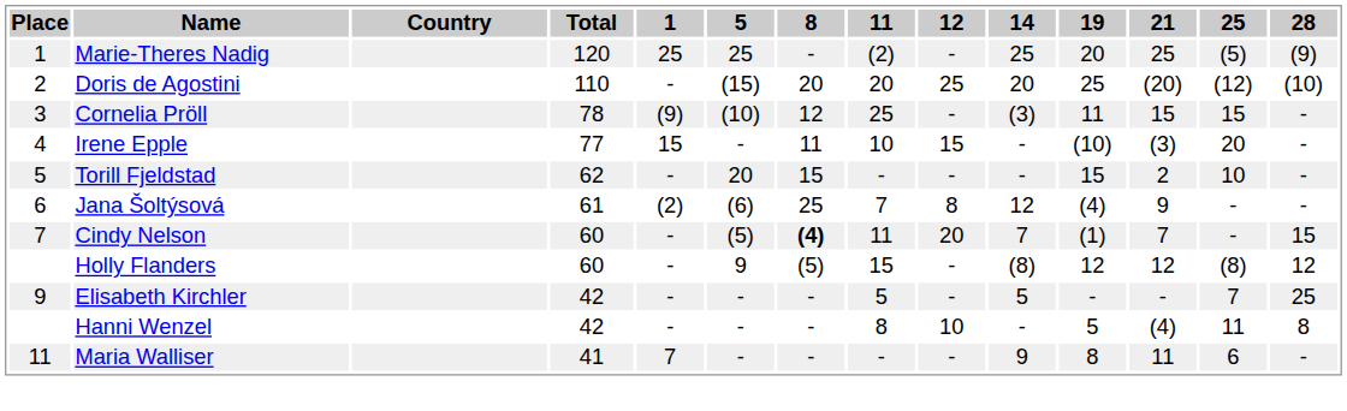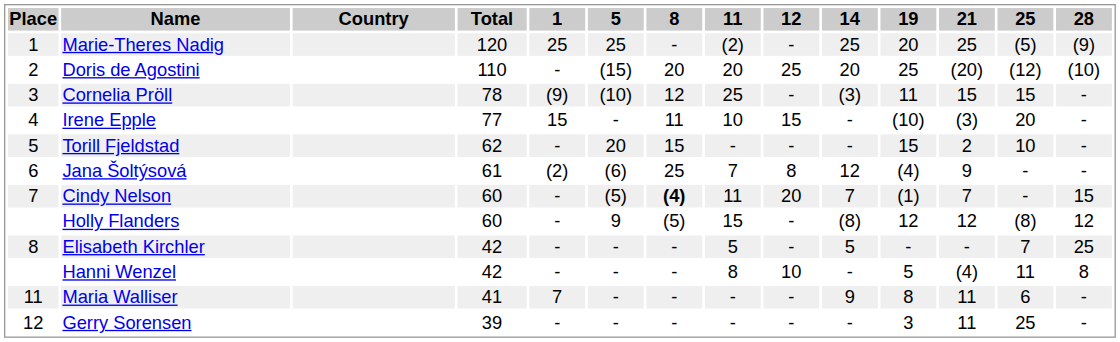 <table border="0" style="border: 1px solid #999; background-color:#FFFFFF; text-align:center; font-size:86%; line-height:15px;">
 <tr align="center" bgcolor="#CCCCCC">
 <th width=35>Place</th>
 <th width=170>Name</th>
 <th width=120>Country</th>
 <th width=50>Total</th>
 <th width=40>1</th>
 <th width=40>5</th>
 <th width=40>8</th>
 <th width=40>11</th>
 <th width=40>12</th>
 <th width=40>14</th>
 <th width=40>19</th>
 <th width=40>21</th>
 <th width=40>25</th>
 <th width=40>28</th>
 </tr>
 <tr bgcolor="#EFEFEF">
 <td>1</td>
 <td align="left"><a href='#'>Marie-Theres Nadig</a></td>
 <td align="left"></td>
 <td>120</td>
 <td>25</td>
 <td>25</td>
 <td>-</td>
 <td>(2)</td>
 <td>-</td>
 <td>25</td>
 <td>20</td>
 <td>25</td>
 <td>(5)</td>
 <td>(9)</td>
 </tr>
 <tr>
 <td>2</td>
 <td align="left"><a href='#'>Doris de Agostini</a></td>
 <td align="left"></td>
 <td>110</td>
 <td>-</td>
 <td>(15)</td>
 <td>20</td>
 <td>20</td>
 <td>25</td>
 <td>20</td>
 <td>25</td>
 <td>(20)</td>
 <td>(12)</td>
 <td>(10)</td>
 </tr>
 <tr bgcolor="#EFEFEF">
 <td>3</td>
 <td align="left"><a href='#'>Cornelia Pröll</a></td>
 <td align="left"></td>
 <td>78</td>
 <td>(9)</td>
 <td>(10)</td>
 <td>12</td>
 <td>25</td>
 <td>-</td>
 <td>(3)</td>
 <td>11</td>
 <td>15</td>
 <td>15</td>
 <td>-</td>
 </tr>
 <tr>
 <td>4</td>
 <td align="left"><a href='#'>Irene Epple</a></td>
 <td align="left"></td>
 <td>77</td>
 <td>15</td>
 <td>-</td>
 <td>11</td>
 <td>10</td>
 <td>15</td>
 <td>-</td>
 <td>(10)</td>
 <td>(3)</td>
 <td>20</td>
 <td>-</td>
 </tr>
 <tr bgcolor="#EFEFEF">
 <td>5</td>
 <td align="left"><a href='#'>Torill Fjeldstad</a></td>
 <td align="left"></td>
 <td>62</td>
 <td>-</td>
 <td>20</td>
 <td>15</td>
 <td>-</td>
 <td>-</td>
 <td>-</td>
 <td>15</td>
 <td>2</td>
 <td>10</td>
 <td>-</td>
 </tr>
 <tr>
 <td>6</td>
 <td align="left"><a href='#'>Jana Šoltýsová</a></td>
 <td align="left"></td>
 <td>61</td>
 <td>(2)</td>
 <td>(6)</td>
 <td>25</td>
 <td>7</td>
 <td>8</td>
 <td>12</td>
 <td>(4)</td>
 <td>9</td>
 <td>-</td>
 <td>-</td>
 </tr>
 <tr bgcolor="#EFEFEF">
 <td>7</td>
 <td align="left"><a href='#'>Cindy Nelson</a></td>
 <td align="left"></td>
 <td>60</td>
 <td>-</td>
 <td>(5)</td>
 <td><strong>(4)</strong></td>
 <td>11</td>
 <td>20</td>
 <td>7</td>
 <td>(1)</td>
 <td>7</td>
 <td>-</td>
 <td>15</td>
 </tr>
 <tr>
 <td></td>
 <td align="left"><a href='#'>Holly Flanders</a></td>
 <td align="left"></td>
 <td>60</td>
 <td>-</td>
 <td>9</td>
 <td>(5)</td>
 <td>15</td>
 <td>-</td>
 <td>(8)</td>
 <td>12</td>
 <td>12</td>
 <td>(8)</td>
 <td>12</td>
 </tr>
 <tr bgcolor="#EFEFEF">
-<td>9</td>
+<td>8</td>
 <td align="left"><a href='#'>Elisabeth Kirchler</a></td>
 <td align="left"></td>
 <td>42</td>
 <td>-</td>
 <td>-</td>
 <td>-</td>
 <td>5</td>
 <td>-</td>
 <td>5</td>
 <td>-</td>
 <td>-</td>
 <td>7</td>
 <td>25</td>
 </tr>
 <tr>
 <td></td>
 <td align="left"><a href='#'>Hanni Wenzel</a></td>
 <td align="left"></td>
 <td>42</td>
 <td>-</td>
 <td>-</td>
 <td>-</td>
 <td>8</td>
 <td>10</td>
 <td>-</td>
 <td>5</td>
 <td>(4)</td>
 <td>11</td>
 <td>8</td>
 </tr>
 <tr bgcolor="#EFEFEF">
 <td>11</td>
 <td align="left"><a href='#'>Maria Walliser</a></td>
 <td align="left"></td>
 <td>41</td>
 <td>7</td>
 <td>-</td>
 <td>-</td>
 <td>-</td>
 <td>-</td>
 <td>9</td>
 <td>8</td>
 <td>11</td>
 <td>6</td>
 <td>-</td>
 </tr>
+<tr>
+<td>12</td>
+<td align="left"><a href='#'>Gerry Sorensen</a></td>
+<td align="left"></td>
+<td>39</td>
+<td>-</td>
+<td>-</td>
+<td>-</td>
+<td>-</td>
+<td>-</td>
+<td>-</td>
+<td>3</td>
+<td>11</td>
+<td>25</td>
+<td>-</td>
+</tr>
 </table>
